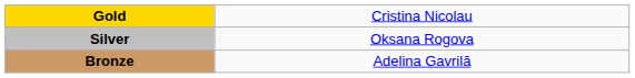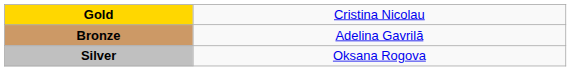 <table class="wikitable" style="text-align:center; " width="35%">
 <tr>
 <td bgcolor="gold"><strong>Gold</strong></td>
 <td><a href='#'>Cristina Nicolau</a><br>  <small><em></em></small></td>
 </tr>
 <tr>
+<td bgcolor="CC9966"><strong>Bronze</strong></td>
+<td><a href='#'>Adelina Gavrilă</a><br>  <small><em></em></small></td>
+</tr>
+<tr>
 <td bgcolor="silver"><strong>Silver</strong></td>
 <td><a href='#'>Oksana Rogova</a><br>  <small><em></em></small></td>
 </tr>
-<tr>
-<td bgcolor="CC9966"><strong>Bronze</strong></td>
-<td><a href='#'>Adelina Gavrilă</a><br>  <small><em></em></small></td>
-</tr>
 </table>
